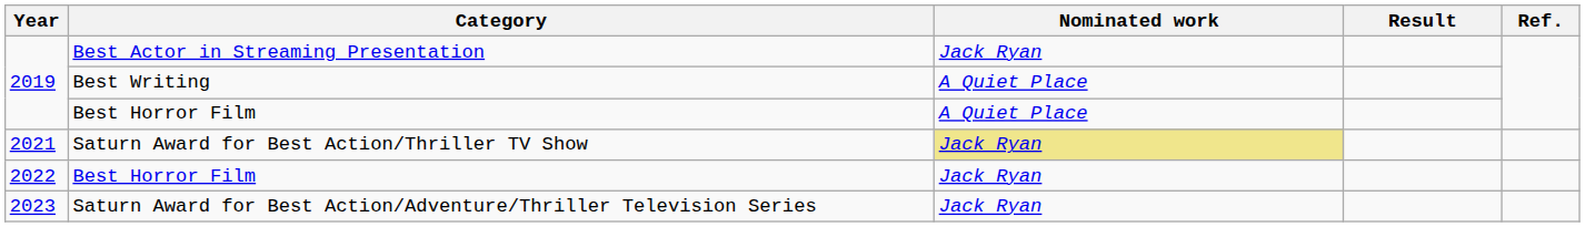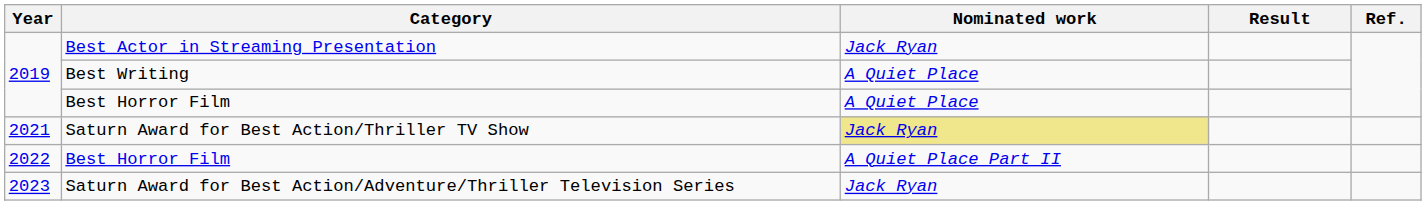 <table class="wikitable" style="width:85%;">
 <tr>
 <th style="width:4%;">Year</th>
 <th style="width:55%;">Category</th>
 <th style="width:26%;">Nominated work</th>
 <th style="width:10%;">Result</th>
 <th width=5%>Ref.</th>
 </tr>
 <tr>
 <td rowspan="3"><a href='#'>2019</a></td>
 <td><a href='#'>Best Actor in Streaming Presentation</a></td>
 <td><a href='#'><em>Jack Ryan</em></a></td>
 <td></td>
 <td rowspan="3" align="center"></td>
 </tr>
 <tr>
 <td>Best Writing</td>
 <td><em><a href='#'>A Quiet Place</a></em></td>
 <td></td>
 </tr>
 <tr>
 <td>Best Horror Film</td>
 <td><em><a href='#'>A Quiet Place</a></em></td>
 <td></td>
 </tr>
 <tr>
 <td><a href='#'>2021</a></td>
 <td>Saturn Award for Best Action/Thriller TV Show</td>
 <td style="background: khaki;"><a href='#'><em>Jack Ryan</em></a></td>
 <td></td>
 <td align="center"></td>
 </tr>
 <tr>
 <td><a href='#'>2022</a></td>
 <td><a href='#'>Best Horror Film</a></td>
-<td><em><a href='#'>Jack Ryan</a></em></td>
+<td><em><a href='#'>A Quiet Place Part II</a></em></td>
 <td></td>
 <td align="center"></td>
 </tr>
 <tr>
 <td><a href='#'>2023</a></td>
 <td>Saturn Award for Best Action/Adventure/Thriller Television Series</td>
 <td><em><a href='#'>Jack Ryan</a></em></td>
 <td></td>
 <td align="center"></td>
 </tr>
 </table>
